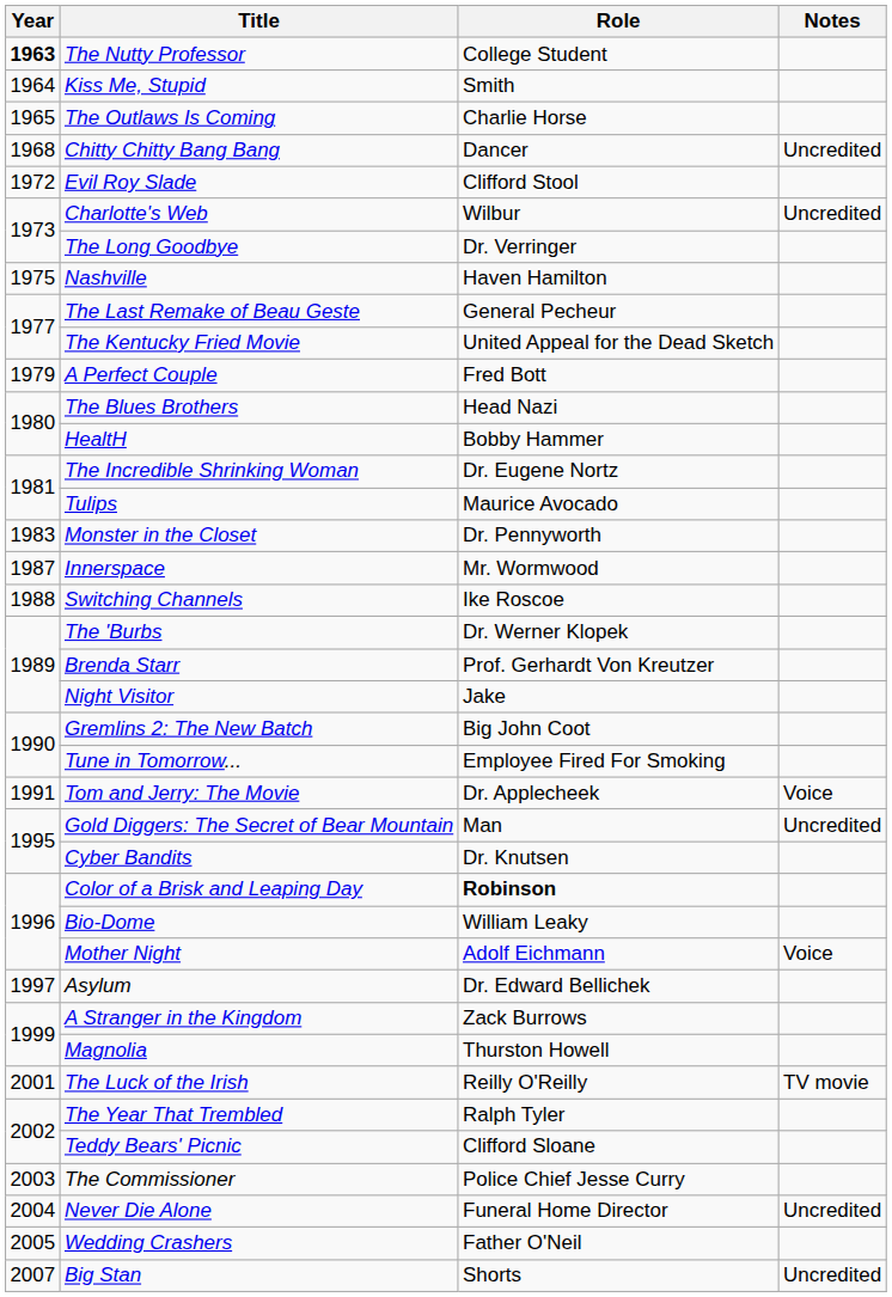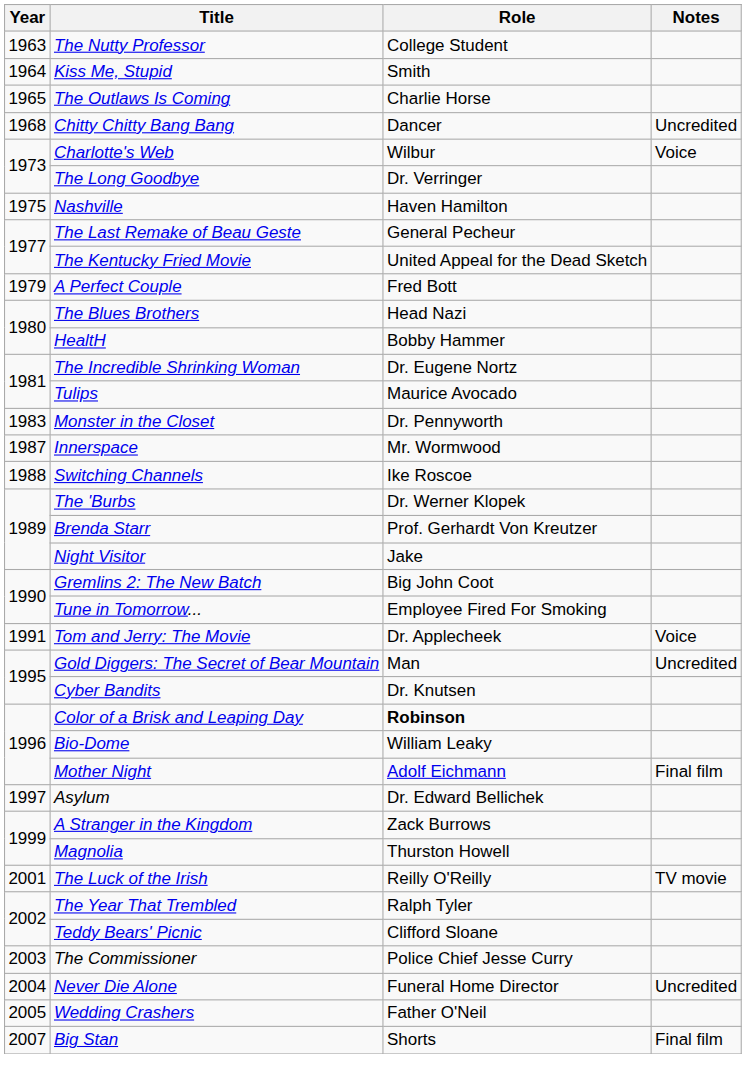 <table class="wikitable">
 <tr>
 <th>Year</th>
 <th>Title</th>
 <th>Role</th>
 <th>Notes</th>
 </tr>
 <tr>
-<td><strong>1963</strong></td>
+<td>1963</td>
 <td><em><a href='#'>The Nutty Professor</a></em></td>
 <td>College Student</td>
 <td></td>
 </tr>
 <tr>
 <td>1964</td>
 <td><em><a href='#'>Kiss Me, Stupid</a></em></td>
 <td>Smith</td>
 <td></td>
 </tr>
 <tr>
 <td>1965</td>
 <td><em><a href='#'>The Outlaws Is Coming</a></em></td>
 <td>Charlie Horse</td>
 <td></td>
 </tr>
 <tr>
 <td>1968</td>
 <td><em><a href='#'>Chitty Chitty Bang Bang</a></em></td>
 <td>Dancer</td>
 <td>Uncredited</td>
 </tr>
 <tr>
-<td>1972</td>
-<td><em><a href='#'>Evil Roy Slade</a></em></td>
-<td>Clifford Stool</td>
-<td></td>
-</tr>
-<tr>
 <td rowspan="2">1973</td>
 <td><em><a href='#'>Charlotte's Web</a></em></td>
 <td>Wilbur</td>
-<td>Uncredited</td>
+<td>Voice</td>
 </tr>
 <tr>
 <td><em><a href='#'>The Long Goodbye</a></em></td>
 <td>Dr. Verringer</td>
 <td></td>
 </tr>
 <tr>
 <td>1975</td>
 <td><em><a href='#'>Nashville</a></em></td>
 <td>Haven Hamilton</td>
 <td></td>
 </tr>
 <tr>
 <td rowspan="2">1977</td>
 <td><em><a href='#'>The Last Remake of Beau Geste</a></em></td>
 <td>General Pecheur</td>
 <td></td>
 </tr>
 <tr>
 <td><em><a href='#'>The Kentucky Fried Movie</a></em></td>
 <td>United Appeal for the Dead Sketch</td>
 <td></td>
 </tr>
 <tr>
 <td>1979</td>
 <td><em><a href='#'>A Perfect Couple</a></em></td>
 <td>Fred Bott</td>
 <td></td>
 </tr>
 <tr>
 <td rowspan="2">1980</td>
 <td><em><a href='#'>The Blues Brothers</a></em></td>
 <td>Head Nazi</td>
 <td></td>
 </tr>
 <tr>
 <td><em><a href='#'>HealtH</a></em></td>
 <td>Bobby Hammer</td>
 <td></td>
 </tr>
 <tr>
 <td rowspan="2">1981</td>
 <td><em><a href='#'>The Incredible Shrinking Woman</a></em></td>
 <td>Dr. Eugene Nortz</td>
 <td></td>
 </tr>
 <tr>
 <td><em><a href='#'>Tulips</a></em></td>
 <td>Maurice Avocado</td>
 <td></td>
 </tr>
 <tr>
 <td>1983</td>
 <td><em><a href='#'>Monster in the Closet</a></em></td>
 <td>Dr. Pennyworth</td>
 <td></td>
 </tr>
 <tr>
 <td>1987</td>
 <td><em><a href='#'>Innerspace</a></em></td>
 <td>Mr. Wormwood</td>
 <td></td>
 </tr>
 <tr>
 <td>1988</td>
 <td><em><a href='#'>Switching Channels</a></em></td>
 <td>Ike Roscoe</td>
 <td></td>
 </tr>
 <tr>
 <td rowspan="3">1989</td>
 <td><em><a href='#'>The 'Burbs</a></em></td>
 <td>Dr. Werner Klopek</td>
 <td></td>
 </tr>
 <tr>
 <td><em><a href='#'>Brenda Starr</a></em></td>
 <td>Prof. Gerhardt Von Kreutzer</td>
 <td></td>
 </tr>
 <tr>
 <td><em><a href='#'>Night Visitor</a></em></td>
 <td>Jake</td>
 <td></td>
 </tr>
 <tr>
 <td rowspan="2">1990</td>
 <td><em><a href='#'>Gremlins 2: The New Batch</a></em></td>
 <td>Big John Coot</td>
 <td></td>
 </tr>
 <tr>
 <td><em><a href='#'>Tune in Tomorrow</a>...</em></td>
 <td>Employee Fired For Smoking</td>
 <td></td>
 </tr>
 <tr>
 <td>1991</td>
 <td><em><a href='#'>Tom and Jerry: The Movie</a></em></td>
 <td>Dr. Applecheek</td>
 <td>Voice</td>
 </tr>
 <tr>
 <td rowspan="2">1995</td>
 <td><em><a href='#'>Gold Diggers: The Secret of Bear Mountain</a></em></td>
 <td>Man</td>
 <td>Uncredited</td>
 </tr>
 <tr>
 <td><em><a href='#'>Cyber Bandits</a></em></td>
 <td>Dr. Knutsen</td>
 <td></td>
 </tr>
 <tr>
 <td rowspan="3">1996</td>
 <td><em><a href='#'>Color of a Brisk and Leaping Day</a></em></td>
 <td><strong>Robinson</strong></td>
 <td></td>
 </tr>
 <tr>
 <td><em><a href='#'>Bio-Dome</a></em></td>
 <td>William Leaky</td>
 <td></td>
 </tr>
 <tr>
 <td><em><a href='#'>Mother Night</a></em></td>
 <td><a href='#'>Adolf Eichmann</a></td>
-<td>Voice</td>
+<td>Final film</td>
 </tr>
 <tr>
 <td>1997</td>
 <td><em>Asylum</em></td>
 <td>Dr. Edward Bellichek</td>
 <td></td>
 </tr>
 <tr>
 <td rowspan="2">1999</td>
 <td><em><a href='#'>A Stranger in the Kingdom</a></em></td>
 <td>Zack Burrows</td>
 <td></td>
 </tr>
 <tr>
 <td><em><a href='#'>Magnolia</a></em></td>
 <td>Thurston Howell</td>
 <td></td>
 </tr>
 <tr>
 <td>2001</td>
 <td><a href='#'><em>The Luck of the Irish</em></a></td>
 <td>Reilly O'Reilly</td>
 <td>TV movie</td>
 </tr>
 <tr>
 <td rowspan="2">2002</td>
 <td><em><a href='#'>The Year That Trembled</a></em></td>
 <td>Ralph Tyler</td>
 <td></td>
 </tr>
 <tr>
 <td><em><a href='#'>Teddy Bears' Picnic</a></em></td>
 <td>Clifford Sloane</td>
 <td></td>
 </tr>
 <tr>
 <td>2003</td>
 <td><em>The Commissioner</em></td>
 <td>Police Chief Jesse Curry</td>
 <td></td>
 </tr>
 <tr>
 <td>2004</td>
 <td><em><a href='#'>Never Die Alone</a></em></td>
 <td>Funeral Home Director</td>
 <td>Uncredited</td>
 </tr>
 <tr>
 <td>2005</td>
 <td><em><a href='#'>Wedding Crashers</a></em></td>
 <td>Father O'Neil</td>
 <td></td>
 </tr>
 <tr>
 <td>2007</td>
 <td><em><a href='#'>Big Stan</a></em></td>
 <td>Shorts</td>
-<td>Uncredited</td>
+<td>Final film</td>
 </tr>
 </table>
